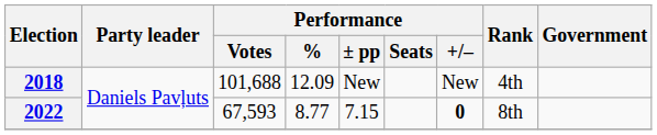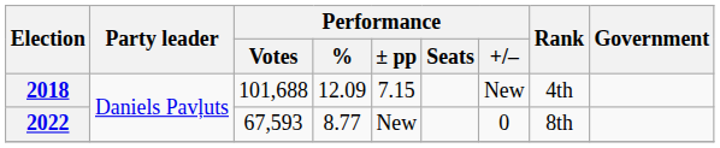 <table class=wikitable style=text-align:center>
 <tr>
 <th rowspan="2"><strong>Election</strong></th>
 <th rowspan="2">Party leader</th>
 <th colspan="5" scope="col">Performance</th>
 <th rowspan="2">Rank</th>
 <th rowspan="2">Government</th>
 </tr>
 <tr>
 <th><strong>Votes</strong></th>
 <th><strong>%</strong></th>
 <th><strong>± pp</strong></th>
 <th><strong>Seats</strong></th>
 <th><strong>+/–</strong></th>
 </tr>
 <tr>
 <th><a href='#'>2018</a></th>
 <td rowspan=2><a href='#'>Daniels Pavļuts</a></td>
 <td>101,688</td>
 <td>12.09</td>
-<td>New</td>
+<td> 7.15</td>
 <td></td>
 <td>New</td>
 <td>4th</td>
 <td></td>
 </tr>
 <tr>
 <th><a href='#'>2022</a></th>
 <td>67,593</td>
 <td>8.77</td>
-<td> 7.15</td>
+<td>New</td>
 <td></td>
-<td><strong> 0</strong></td>
+<td> 0</td>
 <td>8th</td>
 <td></td>
 </tr>
 <tr>
 </tr>
 </table>
